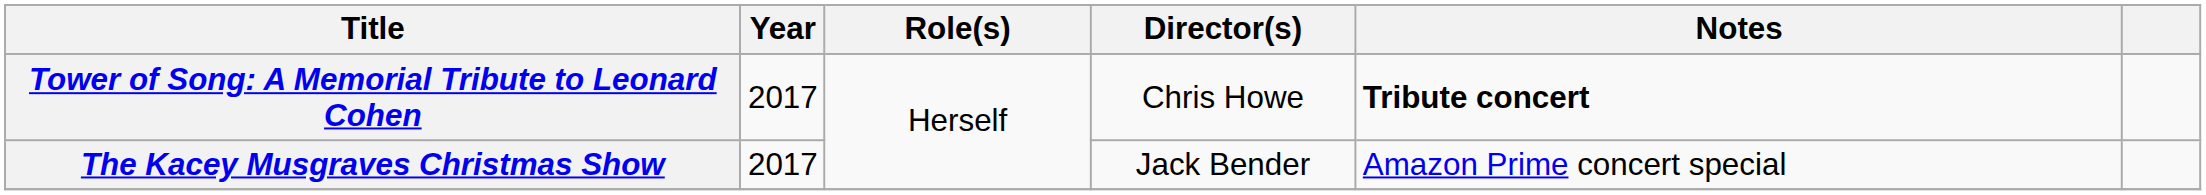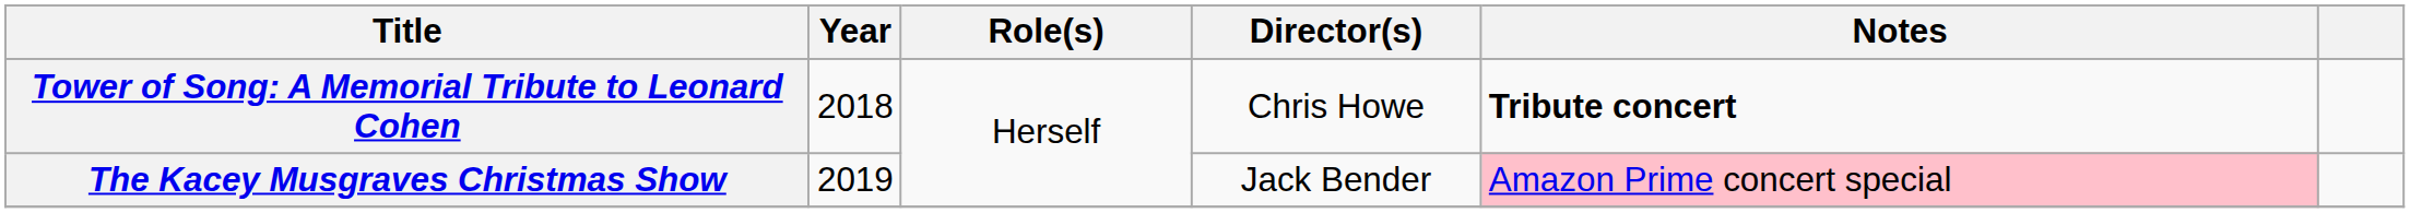 <table class="wikitable sortable plainrowheaders" style="text-align:center;">
 <tr>
 <th scope="col" style="width:23em;">Title</th>
 <th scope="col" style="width:2em;">Year</th>
 <th scope="col" style="width:8em;">Role(s)</th>
 <th scope="col" style="width:8em;">Director(s)</th>
 <th scope="col" class="unsortable" style="width:24em;">Notes</th>
 <th scope="col" class="unsortable" style="width:2em;"></th>
 </tr>
 <tr>
 <th scope="row"><em><a href='#'>Tower of Song: A Memorial Tribute to Leonard Cohen</a></em></th>
-<td>2017</td>
+<td>2018</td>
 <td rowspan="2">Herself</td>
 <td>Chris Howe</td>
 <td align="left"><strong>Tribute concert</strong></td>
 <td></td>
 </tr>
 <tr>
 <th scope="row"><em><a href='#'>The Kacey Musgraves Christmas Show</a></em></th>
-<td>2017</td>
+<td>2019</td>
 <td>Jack Bender</td>
-<td align="left"><a href='#'>Amazon Prime</a> concert special</td>
+<td align="left" style="background: pink;"><a href='#'>Amazon Prime</a> concert special</td>
 <td></td>
 </tr>
 <tr>
 </tr>
 </table>
